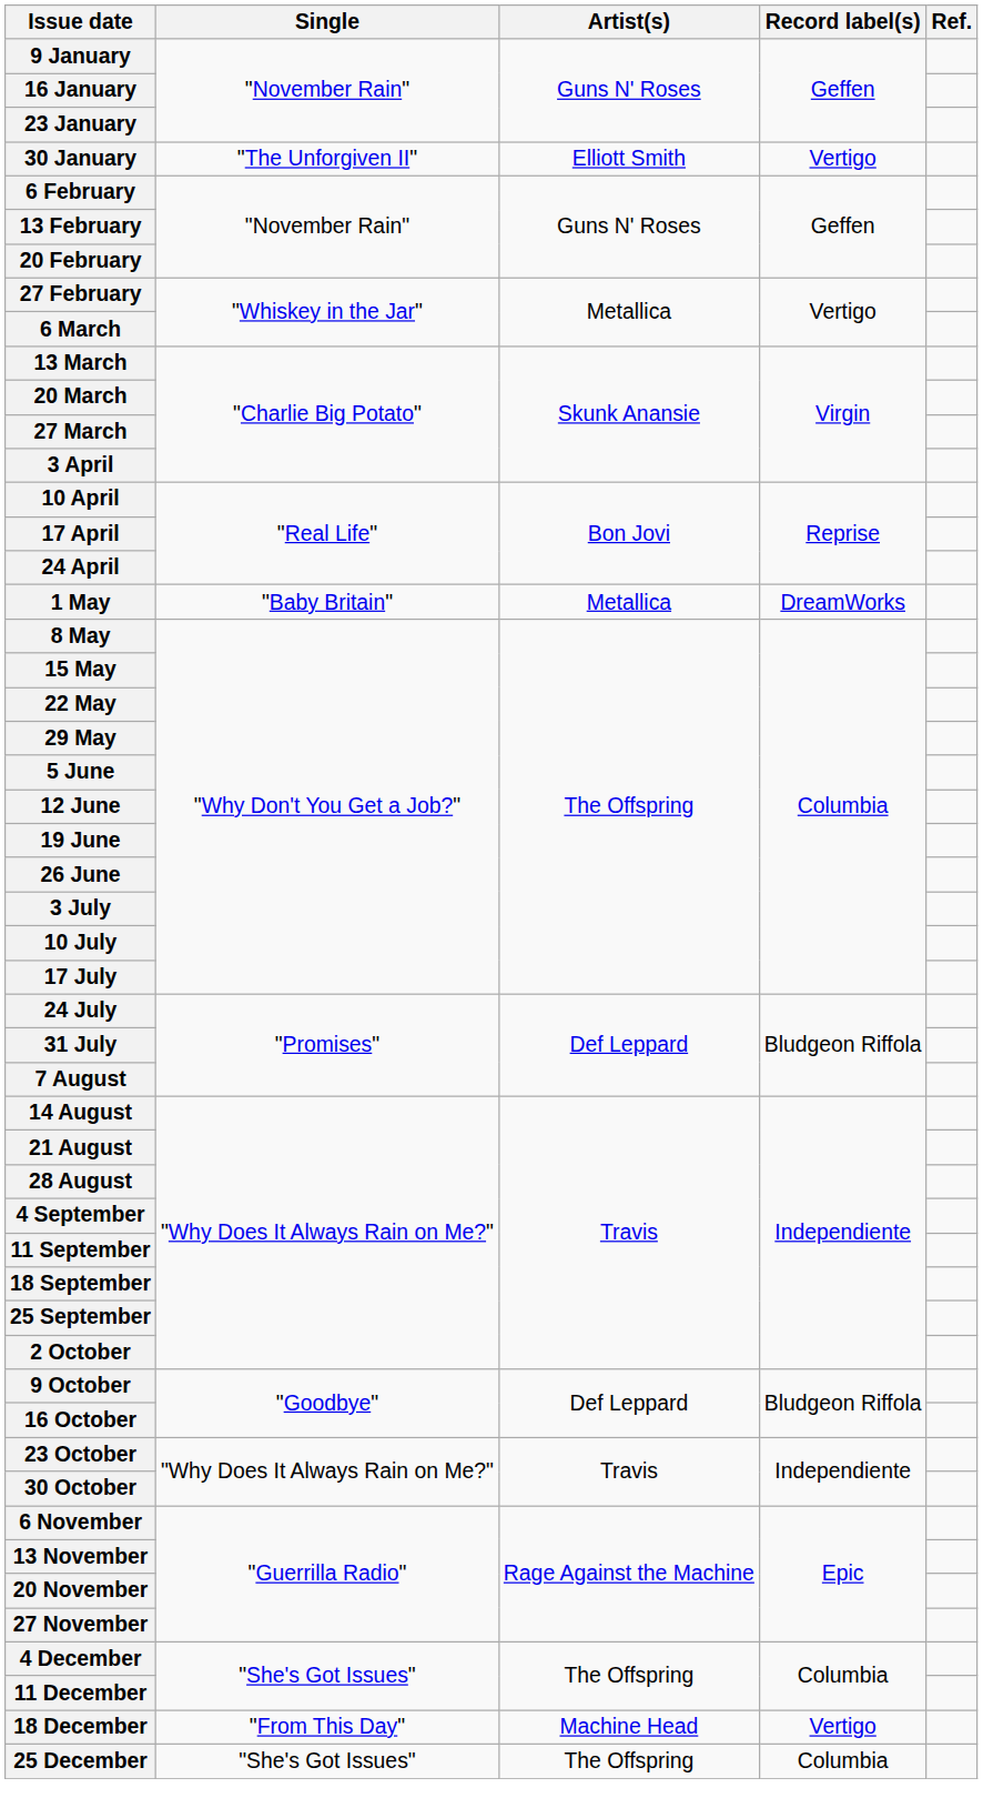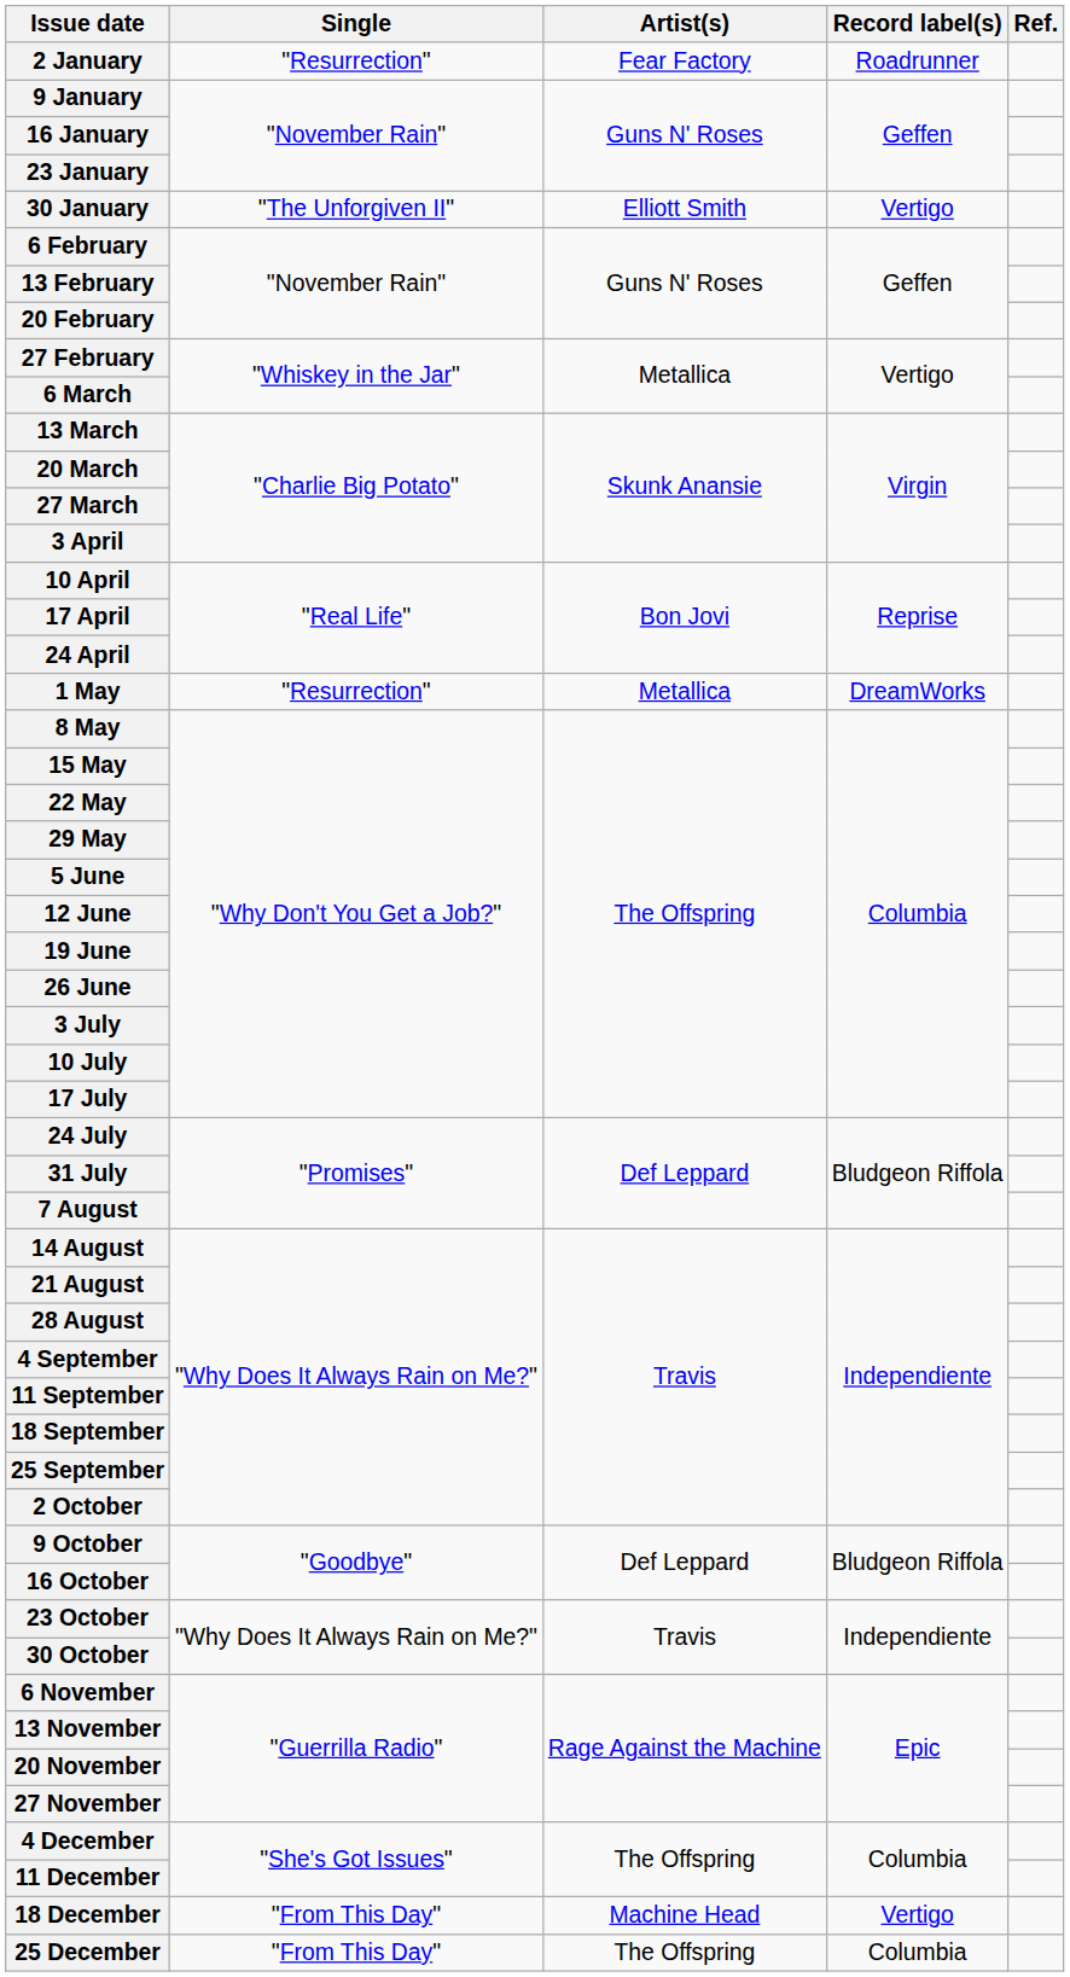 <table class="wikitable plainrowheaders" style="text-align:center">
 <tr>
 <th scope="col">Issue date</th>
 <th scope="col">Single</th>
 <th scope="col">Artist(s)</th>
 <th scope="col">Record label(s)</th>
 <th scope="col">Ref.</th>
+</tr>
+<tr>
+<th scope="row">2 January</th>
+<td>"<a href='#'>Resurrection</a>"</td>
+<td><a href='#'>Fear Factory</a></td>
+<td><a href='#'>Roadrunner</a></td>
+<td></td>
 </tr>
 <tr>
 <th scope="row">9 January</th>
 <td rowspan="3">"<a href='#'>November Rain</a>"</td>
 <td rowspan="3"><a href='#'>Guns N' Roses</a></td>
 <td rowspan="3"><a href='#'>Geffen</a></td>
 <td></td>
 </tr>
 <tr>
 <th scope="row">16 January</th>
 <td></td>
 </tr>
 <tr>
 <th scope="row">23 January</th>
 <td></td>
 </tr>
 <tr>
 <th scope="row">30 January</th>
 <td>"<a href='#'>The Unforgiven II</a>"</td>
 <td><a href='#'>Elliott Smith</a></td>
 <td><a href='#'>Vertigo</a></td>
 <td></td>
 </tr>
 <tr>
 <th scope="row">6 February</th>
 <td rowspan="3">"November Rain"</td>
 <td rowspan="3">Guns N' Roses</td>
 <td rowspan="3">Geffen</td>
 <td></td>
 </tr>
 <tr>
 <th scope="row">13 February</th>
 <td></td>
 </tr>
 <tr>
 <th scope="row">20 February</th>
 <td></td>
 </tr>
 <tr>
 <th scope="row">27 February</th>
 <td rowspan="2">"<a href='#'>Whiskey in the Jar</a>"</td>
 <td rowspan="2">Metallica</td>
 <td rowspan="2">Vertigo</td>
 <td></td>
 </tr>
 <tr>
 <th scope="row">6 March</th>
 <td></td>
 </tr>
 <tr>
 <th scope="row">13 March</th>
 <td rowspan="4">"<a href='#'>Charlie Big Potato</a>"</td>
 <td rowspan="4"><a href='#'>Skunk Anansie</a></td>
 <td rowspan="4"><a href='#'>Virgin</a></td>
 <td></td>
 </tr>
 <tr>
 <th scope="row">20 March</th>
 <td></td>
 </tr>
 <tr>
 <th scope="row">27 March</th>
 <td></td>
 </tr>
 <tr>
 <th scope="row">3 April</th>
 <td></td>
 </tr>
 <tr>
 <th scope="row">10 April</th>
 <td rowspan="3">"<a href='#'>Real Life</a>"</td>
 <td rowspan="3"><a href='#'>Bon Jovi</a></td>
 <td rowspan="3"><a href='#'>Reprise</a></td>
 <td></td>
 </tr>
 <tr>
 <th scope="row">17 April</th>
 <td></td>
 </tr>
 <tr>
 <th scope="row">24 April</th>
 <td></td>
 </tr>
 <tr>
 <th scope="row">1 May</th>
-<td>"<a href='#'>Baby Britain</a>"</td>
+<td>"<a href='#'>Resurrection</a>"</td>
 <td><a href='#'>Metallica</a></td>
 <td><a href='#'>DreamWorks</a></td>
 <td></td>
 </tr>
 <tr>
 <th scope="row">8 May</th>
 <td rowspan="11">"<a href='#'>Why Don't You Get a Job?</a>"</td>
 <td rowspan="11"><a href='#'>The Offspring</a></td>
 <td rowspan="11"><a href='#'>Columbia</a></td>
 <td></td>
 </tr>
 <tr>
 <th scope="row">15 May</th>
 <td></td>
 </tr>
 <tr>
 <th scope="row">22 May</th>
 <td></td>
 </tr>
 <tr>
 <th scope="row">29 May</th>
 <td></td>
 </tr>
 <tr>
 <th scope="row">5 June</th>
 <td></td>
 </tr>
 <tr>
 <th scope="row">12 June</th>
 <td></td>
 </tr>
 <tr>
 <th scope="row">19 June</th>
 <td></td>
 </tr>
 <tr>
 <th scope="row">26 June</th>
 <td></td>
 </tr>
 <tr>
 <th scope="row">3 July</th>
 <td></td>
 </tr>
 <tr>
 <th scope="row">10 July</th>
 <td></td>
 </tr>
 <tr>
 <th scope="row">17 July</th>
 <td></td>
 </tr>
 <tr>
 <th scope="row">24 July</th>
 <td rowspan="3">"<a href='#'>Promises</a>"</td>
 <td rowspan="3"><a href='#'>Def Leppard</a></td>
 <td rowspan="3">Bludgeon Riffola</td>
 <td></td>
 </tr>
 <tr>
 <th scope="row">31 July</th>
 <td></td>
 </tr>
 <tr>
 <th scope="row">7 August</th>
 <td></td>
 </tr>
 <tr>
 <th scope="row">14 August</th>
 <td rowspan="8">"<a href='#'>Why Does It Always Rain on Me?</a>"</td>
 <td rowspan="8"><a href='#'>Travis</a></td>
 <td rowspan="8"><a href='#'>Independiente</a></td>
 <td></td>
 </tr>
 <tr>
 <th scope="row">21 August</th>
 <td></td>
 </tr>
 <tr>
 <th scope="row">28 August</th>
 <td></td>
 </tr>
 <tr>
 <th scope="row">4 September</th>
 <td></td>
 </tr>
 <tr>
 <th scope="row">11 September</th>
 <td></td>
 </tr>
 <tr>
 <th scope="row">18 September</th>
 <td></td>
 </tr>
 <tr>
 <th scope="row">25 September</th>
 <td></td>
 </tr>
 <tr>
 <th scope="row">2 October</th>
 <td></td>
 </tr>
 <tr>
 <th scope="row">9 October</th>
 <td rowspan="2">"<a href='#'>Goodbye</a>"</td>
 <td rowspan="2">Def Leppard</td>
 <td rowspan="2">Bludgeon Riffola</td>
 <td></td>
 </tr>
 <tr>
 <th scope="row">16 October</th>
 <td></td>
 </tr>
 <tr>
 <th scope="row">23 October</th>
 <td rowspan="2">"Why Does It Always Rain on Me?"</td>
 <td rowspan="2">Travis</td>
 <td rowspan="2">Independiente</td>
 <td></td>
 </tr>
 <tr>
 <th scope="row">30 October</th>
 <td></td>
 </tr>
 <tr>
 <th scope="row">6 November</th>
 <td rowspan="4">"<a href='#'>Guerrilla Radio</a>"</td>
 <td rowspan="4"><a href='#'>Rage Against the Machine</a></td>
 <td rowspan="4"><a href='#'>Epic</a></td>
 <td></td>
 </tr>
 <tr>
 <th scope="row">13 November</th>
 <td></td>
 </tr>
 <tr>
 <th scope="row">20 November</th>
 <td></td>
 </tr>
 <tr>
 <th scope="row">27 November</th>
 <td></td>
 </tr>
 <tr>
 <th scope="row">4 December</th>
 <td rowspan="2">"<a href='#'>She's Got Issues</a>"</td>
 <td rowspan="2">The Offspring</td>
 <td rowspan="2">Columbia</td>
 <td></td>
 </tr>
 <tr>
 <th scope="row">11 December</th>
 <td></td>
 </tr>
 <tr>
 <th scope="row">18 December</th>
 <td>"<a href='#'>From This Day</a>"</td>
 <td><a href='#'>Machine Head</a></td>
 <td><a href='#'>Vertigo</a></td>
 <td></td>
 </tr>
 <tr>
 <th scope="row">25 December</th>
-<td>"She's Got Issues"</td>
+<td>"<a href='#'>From This Day</a>"</td>
 <td>The Offspring</td>
 <td>Columbia</td>
 <td></td>
 </tr>
 </table>
